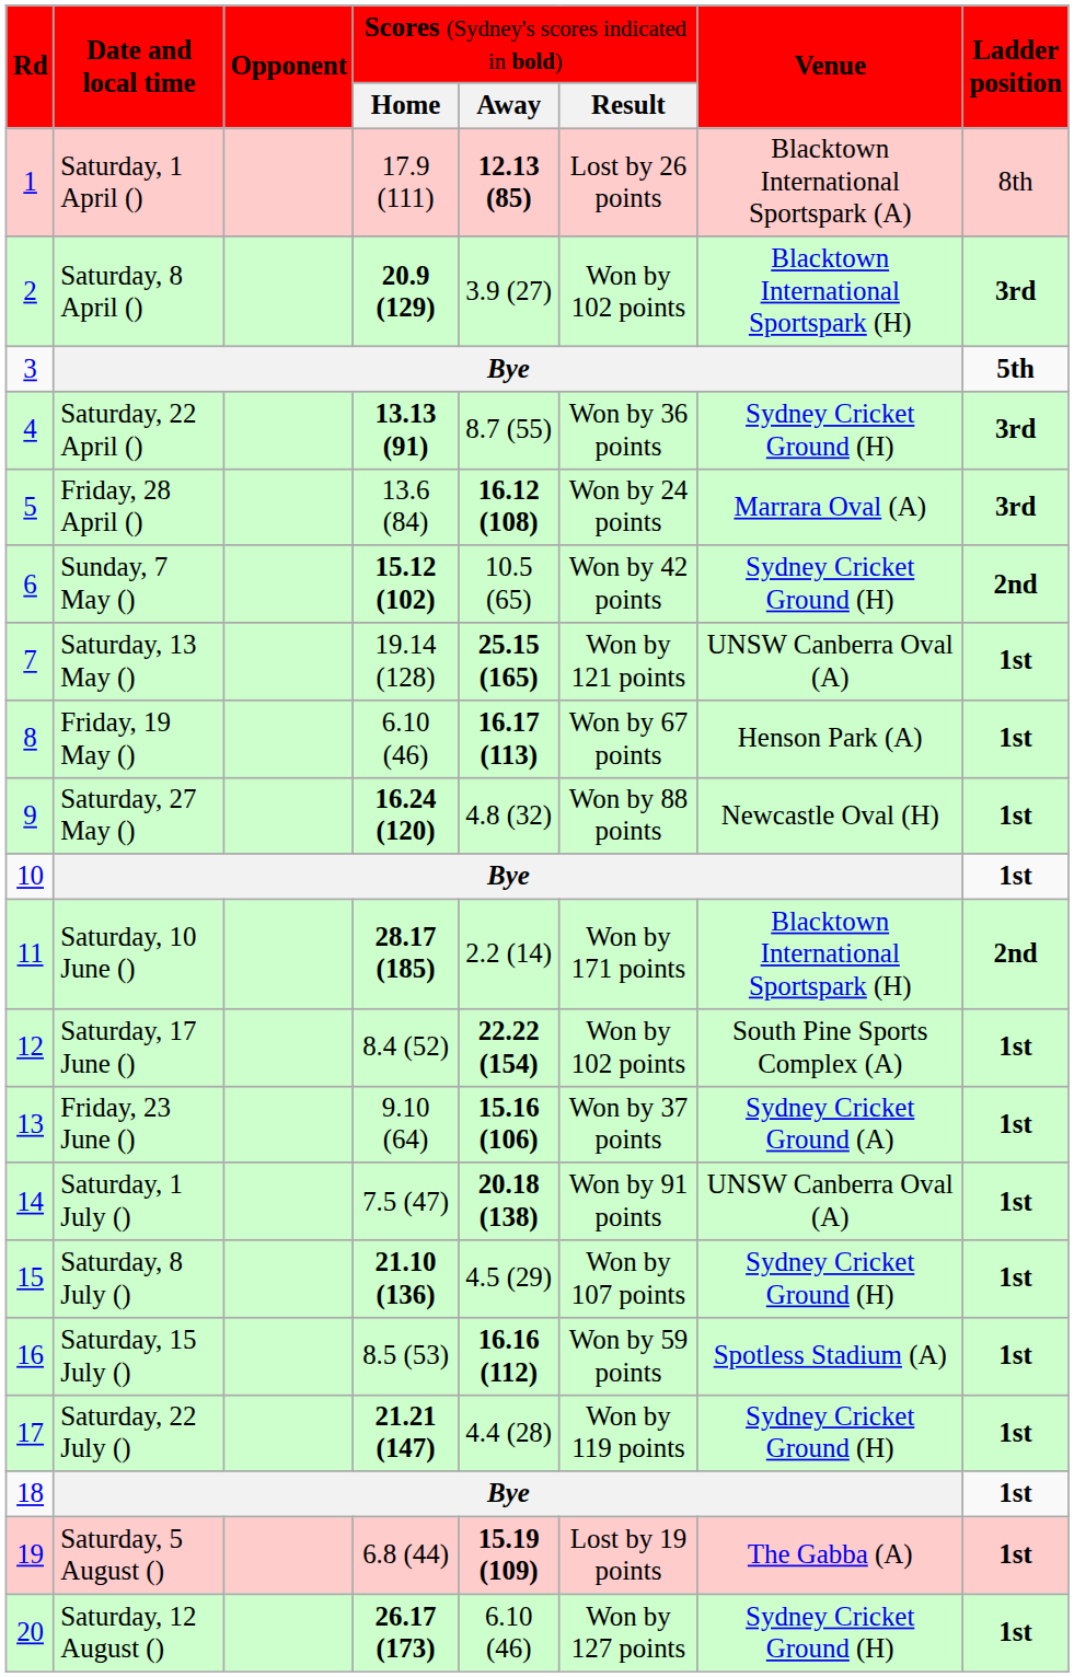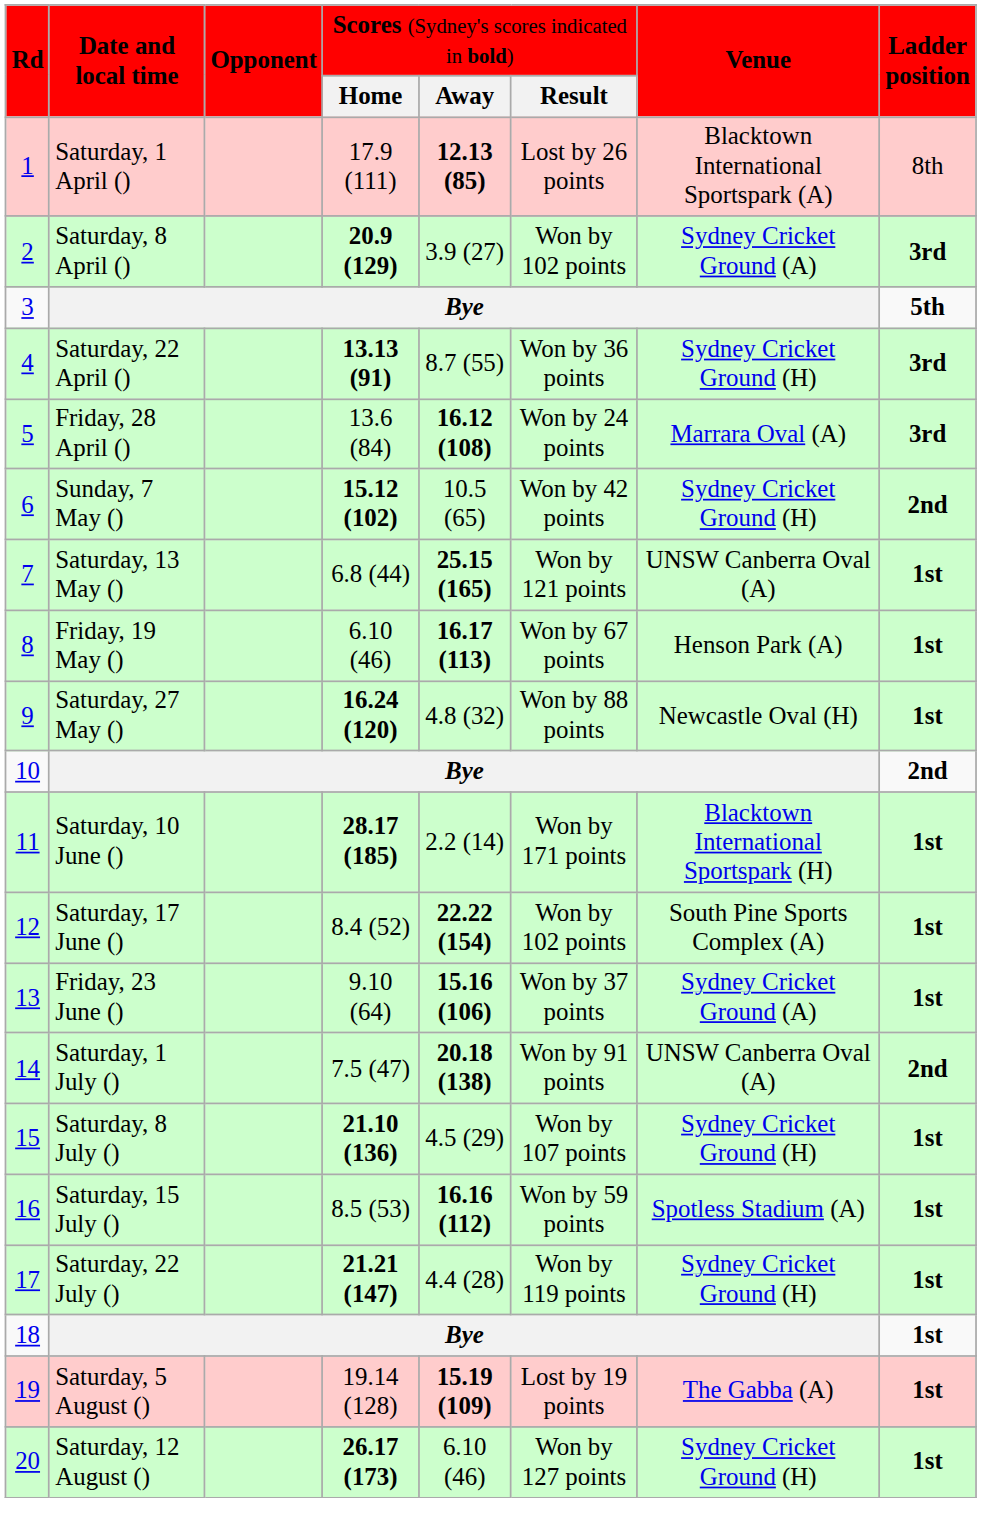 <table class="wikitable" style="font-size:90%; text-align:center; width: 90%; margin-left: auto; margin-right: auto;">
 <tr style="background:#FF0000;">
 <td rowspan=2><span><strong>Rd</strong></span></td>
 <td rowspan=2><span><strong>Date and local time</strong></span></td>
 <td rowspan=2><span><strong>Opponent</strong></span></td>
 <td colspan=3><span><strong>Scores</strong> <small>(Sydney's scores indicated in <strong>bold</strong>)</small></span></td>
 <td rowspan=2><span><strong>Venue</strong></span></td>
 <td rowspan=2><span><strong>Ladder<br>position</strong></span></td>
 </tr>
 <tr>
 <th><span>Home</span></th>
 <th><span>Away</span></th>
 <th><span>Result</span></th>
 </tr>
 <tr style="background:#fcc;">
 <td><a href='#'>1</a></td>
 <td align=left>Saturday, 1 April ()</td>
 <td align=left></td>
 <td>17.9 (111)</td>
 <td><strong>12.13 (85)</strong></td>
 <td>Lost by 26 points</td>
 <td>Blacktown International Sportspark (A)</td>
 <td>8th</td>
 </tr>
 <tr style="background:#cfc;">
 <td><a href='#'>2</a></td>
 <td align=left>Saturday, 8 April ()</td>
 <td align=left></td>
 <td><strong>20.9 (129)</strong></td>
 <td>3.9 (27)</td>
 <td>Won by 102 points</td>
-<td><a href='#'>Blacktown International Sportspark</a> (H)</td>
+<td><a href='#'>Sydney Cricket Ground</a> (A)</td>
 <td><strong>3rd</strong></td>
 </tr>
 <tr>
 <td><a href='#'>3</a></td>
 <th colspan=6><span><em>Bye</em></span></th>
 <td><strong>5th</strong></td>
 </tr>
 <tr style="background:#cfc;">
 <td><a href='#'>4</a></td>
 <td align=left>Saturday, 22 April ()</td>
 <td align=left></td>
 <td><strong>13.13 (91)</strong></td>
 <td>8.7 (55)</td>
 <td>Won by 36 points</td>
 <td><a href='#'>Sydney Cricket Ground</a> (H)</td>
 <td><strong>3rd</strong></td>
 </tr>
 <tr style="background:#cfc;">
 <td><a href='#'>5</a></td>
 <td align=left>Friday, 28 April ()</td>
 <td align=left></td>
 <td>13.6 (84)</td>
 <td><strong>16.12 (108)</strong></td>
 <td>Won by 24 points</td>
 <td><a href='#'>Marrara Oval</a> (A)</td>
 <td><strong>3rd</strong></td>
 </tr>
 <tr style="background:#cfc;">
 <td><a href='#'>6</a></td>
 <td align=left>Sunday, 7 May ()</td>
 <td align=left></td>
 <td><strong>15.12 (102)</strong></td>
 <td>10.5 (65)</td>
 <td>Won by 42 points</td>
 <td><a href='#'>Sydney Cricket Ground</a> (H)</td>
 <td><strong>2nd</strong></td>
 </tr>
 <tr style="background:#cfc;">
 <td><a href='#'>7</a></td>
 <td align=left>Saturday, 13 May ()</td>
 <td align=left></td>
-<td>19.14 (128)</td>
+<td>6.8 (44)</td>
 <td><strong>25.15 (165)</strong></td>
 <td>Won by 121 points</td>
 <td>UNSW Canberra Oval (A)</td>
 <td><strong>1st</strong></td>
 </tr>
 <tr style="background:#cfc;">
 <td><a href='#'>8</a></td>
 <td align=left>Friday, 19 May ()</td>
 <td align=left></td>
 <td>6.10 (46)</td>
 <td><strong>16.17 (113)</strong></td>
 <td>Won by 67 points</td>
 <td>Henson Park (A)</td>
 <td><strong>1st</strong></td>
 </tr>
 <tr style="background:#cfc;">
 <td><a href='#'>9</a></td>
 <td align=left>Saturday, 27 May ()</td>
 <td align=left></td>
 <td><strong>16.24 (120)</strong></td>
 <td>4.8 (32)</td>
 <td>Won by 88 points</td>
 <td>Newcastle Oval (H)</td>
 <td><strong>1st</strong></td>
 </tr>
 <tr>
 <td><a href='#'>10</a></td>
 <th colspan=6><span><em>Bye</em></span></th>
-<td><strong>1st</strong></td>
+<td><strong>2nd</strong></td>
 </tr>
 <tr style="background:#cfc;">
 <td><a href='#'>11</a></td>
 <td align=left>Saturday, 10 June ()</td>
 <td align=left></td>
 <td><strong>28.17 (185)</strong></td>
 <td>2.2 (14)</td>
 <td>Won by 171 points</td>
 <td><a href='#'>Blacktown International Sportspark</a> (H)</td>
-<td><strong>2nd</strong></td>
+<td><strong>1st</strong></td>
 </tr>
 <tr style="background:#cfc;">
 <td><a href='#'>12</a></td>
 <td align=left>Saturday, 17 June ()</td>
 <td align=left></td>
 <td>8.4 (52)</td>
 <td><strong>22.22 (154)</strong></td>
 <td>Won by 102 points</td>
 <td>South Pine Sports Complex (A)</td>
 <td><strong>1st</strong></td>
 </tr>
 <tr style="background:#cfc;">
 <td><a href='#'>13</a></td>
 <td align=left>Friday, 23 June ()</td>
 <td align=left></td>
 <td>9.10 (64)</td>
 <td><strong>15.16 (106)</strong></td>
 <td>Won by 37 points</td>
 <td><a href='#'>Sydney Cricket Ground</a> (A)</td>
 <td><strong>1st</strong></td>
 </tr>
 <tr style="background:#cfc;">
 <td><a href='#'>14</a></td>
 <td align=left>Saturday, 1 July ()</td>
 <td align=left></td>
 <td>7.5 (47)</td>
 <td><strong>20.18 (138)</strong></td>
 <td>Won by 91 points</td>
 <td>UNSW Canberra Oval (A)</td>
-<td><strong>1st</strong></td>
+<td><strong>2nd</strong></td>
 </tr>
 <tr style="background:#cfc;">
 <td><a href='#'>15</a></td>
 <td align=left>Saturday, 8 July ()</td>
 <td align=left></td>
 <td><strong>21.10 (136)</strong></td>
 <td>4.5 (29)</td>
 <td>Won by 107 points</td>
 <td><a href='#'>Sydney Cricket Ground</a> (H)</td>
 <td><strong>1st</strong></td>
 </tr>
 <tr style="background:#cfc;">
 <td><a href='#'>16</a></td>
 <td align=left>Saturday, 15 July ()</td>
 <td align=left></td>
 <td>8.5 (53)</td>
 <td><strong>16.16 (112)</strong></td>
 <td>Won by 59 points</td>
 <td><a href='#'>Spotless Stadium</a> (A)</td>
 <td><strong>1st</strong></td>
 </tr>
 <tr style="background:#cfc;">
 <td><a href='#'>17</a></td>
 <td align=left>Saturday, 22 July ()</td>
 <td align=left></td>
 <td><strong>21.21 (147)</strong></td>
 <td>4.4 (28)</td>
 <td>Won by 119 points</td>
 <td><a href='#'>Sydney Cricket Ground</a> (H)</td>
 <td><strong>1st</strong></td>
 </tr>
 <tr>
 <td><a href='#'>18</a></td>
 <th colspan=6><span><em>Bye</em></span></th>
 <td><strong>1st</strong></td>
 </tr>
 <tr style="background:#fcc;">
 <td><a href='#'>19</a></td>
 <td align=left>Saturday, 5 August ()</td>
 <td align=left></td>
-<td>6.8 (44)</td>
+<td>19.14 (128)</td>
 <td><strong>15.19 (109)</strong></td>
 <td>Lost by 19 points</td>
 <td><a href='#'>The Gabba</a> (A)</td>
 <td><strong>1st</strong></td>
 </tr>
 <tr style="background:#cfc;">
 <td><a href='#'>20</a></td>
 <td align=left>Saturday, 12 August ()</td>
 <td align=left></td>
 <td><strong>26.17 (173)</strong></td>
 <td>6.10 (46)</td>
 <td>Won by 127 points</td>
 <td><a href='#'>Sydney Cricket Ground</a> (H)</td>
 <td><strong>1st</strong></td>
 </tr>
 </table>
